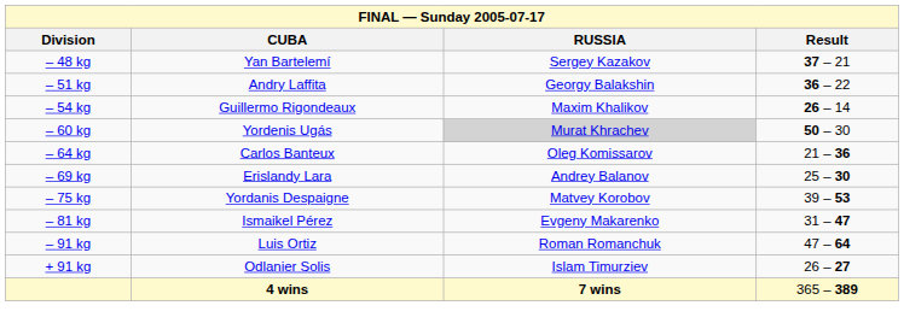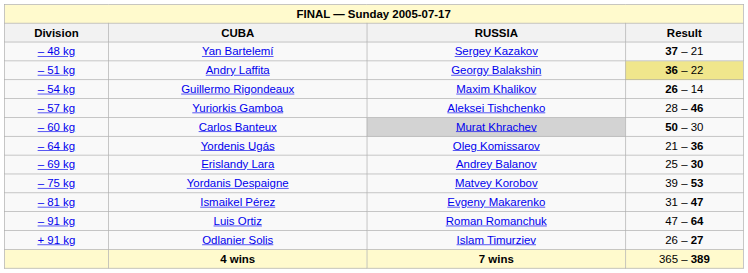 <table class="wikitable" style=" text-align:center; font-size:110%;" width="90%">
 <tr>
 <th colspan="4" style=background:lemonchiffon>FINAL — Sunday 2005-07-17</th>
 </tr>
 <tr>
 <th>Division</th>
 <th width=35%> CUBA</th>
 <th width=35%> RUSSIA</th>
 <th>Result</th>
 </tr>
 <tr>
 <td><a href='#'>– 48 kg</a></td>
 <td><a href='#'>Yan Bartelemí</a></td>
 <td><a href='#'>Sergey Kazakov</a></td>
 <td><strong>37</strong> – 21</td>
 </tr>
 <tr>
 <td><a href='#'>– 51 kg</a></td>
 <td><a href='#'>Andry Laffita</a></td>
 <td><a href='#'>Georgy Balakshin</a></td>
-<td><strong>36</strong> – 22</td>
+<td style="background: khaki;"><strong>36</strong> – 22</td>
 </tr>
 <tr>
 <td><a href='#'>– 54 kg</a></td>
 <td><a href='#'>Guillermo Rigondeaux</a></td>
 <td><a href='#'>Maxim Khalikov</a></td>
 <td><strong>26</strong> – 14</td>
 </tr>
 <tr>
+<td><a href='#'>– 57 kg</a></td>
+<td><a href='#'>Yuriorkis Gamboa</a></td>
+<td><a href='#'>Aleksei Tishchenko</a></td>
+<td>28 – <strong>46</strong></td>
+</tr>
+<tr>
 <td><a href='#'>– 60 kg</a></td>
-<td><a href='#'>Yordenis Ugás</a></td>
+<td><a href='#'>Carlos Banteux</a></td>
 <td style="background: lightgrey;"><a href='#'>Murat Khrachev</a></td>
 <td><strong>50</strong> – 30</td>
 </tr>
 <tr>
 <td><a href='#'>– 64 kg</a></td>
-<td><a href='#'>Carlos Banteux</a></td>
+<td><a href='#'>Yordenis Ugás</a></td>
 <td><a href='#'>Oleg Komissarov</a></td>
 <td>21 – <strong>36</strong></td>
 </tr>
 <tr>
 <td><a href='#'>– 69 kg</a></td>
 <td><a href='#'>Erislandy Lara</a></td>
 <td><a href='#'>Andrey Balanov</a></td>
 <td>25 – <strong>30</strong></td>
 </tr>
 <tr>
 <td><a href='#'>– 75 kg</a></td>
 <td><a href='#'>Yordanis Despaigne</a></td>
 <td><a href='#'>Matvey Korobov</a></td>
 <td>39 – <strong>53</strong></td>
 </tr>
 <tr>
 <td><a href='#'>– 81 kg</a></td>
 <td><a href='#'>Ismaikel Pérez</a></td>
 <td><a href='#'>Evgeny Makarenko</a></td>
 <td>31 – <strong>47</strong></td>
 </tr>
 <tr>
 <td><a href='#'>– 91 kg</a></td>
 <td><a href='#'>Luis Ortiz</a></td>
 <td><a href='#'>Roman Romanchuk</a></td>
 <td>47 – <strong>64</strong></td>
 </tr>
 <tr>
 <td><a href='#'>+ 91 kg</a></td>
 <td><a href='#'>Odlanier Solis</a></td>
 <td><a href='#'>Islam Timurziev</a></td>
 <td>26 – <strong>27</strong></td>
 </tr>
 <tr>
 <td style=background:lemonchiffon></td>
 <td style=background:lemonchiffon><strong>4 wins</strong></td>
 <td style=background:lemonchiffon><strong>7 wins</strong></td>
 <td style=background:lemonchiffon>365 – <strong>389</strong></td>
 </tr>
 </table>
